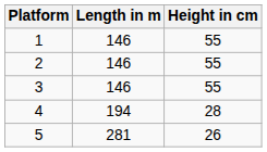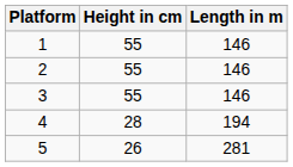 <table class="wikitable">
 <tr>
 <th>Platform</th>
+<th>Height in cm</th>
 <th>Length in m</th>
-<th>Height in cm</th>
 </tr>
 <tr>
 <td align="center">1</td>
+<td align="center">55</td>
 <td align="center">146</td>
-<td align="center">55</td>
 </tr>
 <tr>
 <td align="center">2</td>
+<td align="center">55</td>
 <td align="center">146</td>
-<td align="center">55</td>
 </tr>
 <tr>
 <td align="center">3</td>
+<td align="center">55</td>
 <td align="center">146</td>
-<td align="center">55</td>
 </tr>
 <tr>
 <td align="center">4</td>
+<td align="center">28</td>
 <td align="center">194</td>
-<td align="center">28</td>
 </tr>
 <tr>
 <td align="center">5</td>
+<td align="center">26</td>
 <td align="center">281</td>
-<td align="center">26</td>
 </tr>
 </table>
